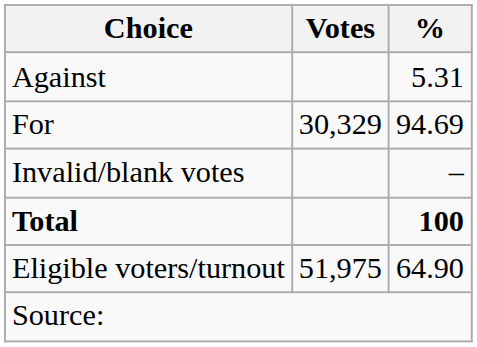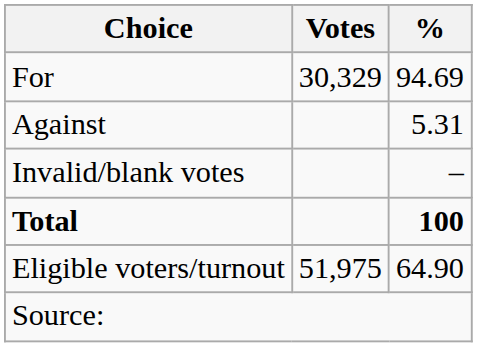 <table class=wikitable style=text-align:right>
 <tr>
 <th>Choice</th>
 <th>Votes</th>
 <th>%</th>
 </tr>
 <tr>
+<td align=left>For</td>
+<td>30,329</td>
+<td>94.69</td>
+</tr>
+<tr>
 <td align=left>Against</td>
 <td></td>
 <td>5.31</td>
-</tr>
-<tr>
-<td align=left>For</td>
-<td>30,329</td>
-<td>94.69</td>
 </tr>
 <tr>
 <td align=left>Invalid/blank votes</td>
 <td></td>
 <td>–</td>
 </tr>
 <tr>
 <td align=left><strong>Total</strong></td>
 <td></td>
 <td><strong>100</strong></td>
 </tr>
 <tr>
 <td align=left>Eligible voters/turnout</td>
 <td>51,975</td>
 <td>64.90</td>
 </tr>
 <tr>
 <td align=left colspan=3>Source: </td>
 </tr>
 </table>
